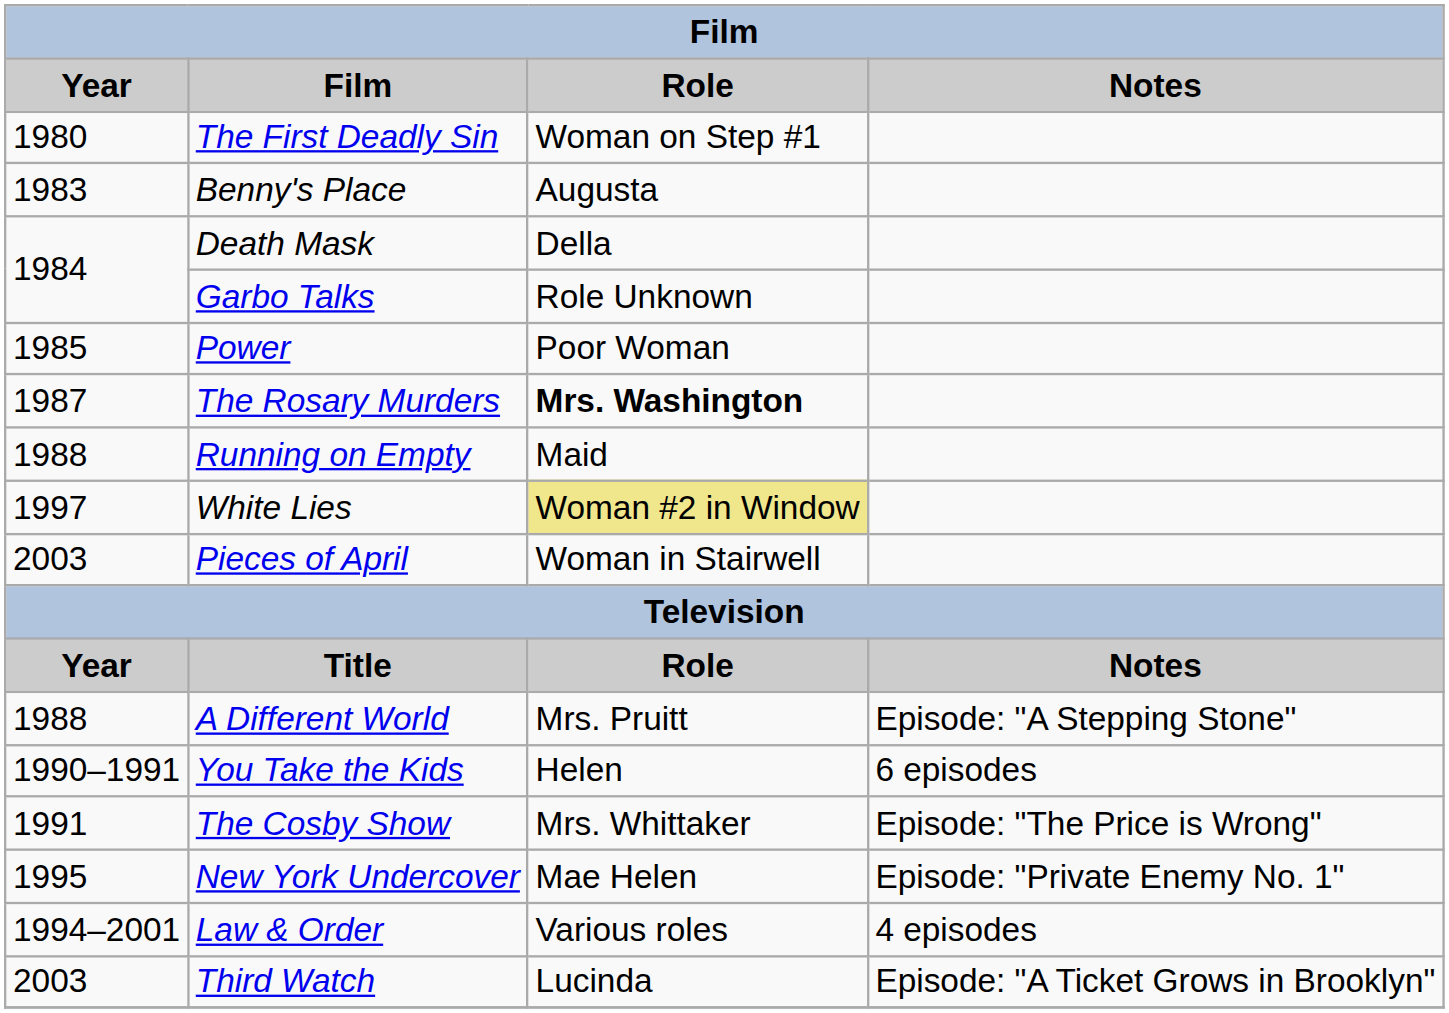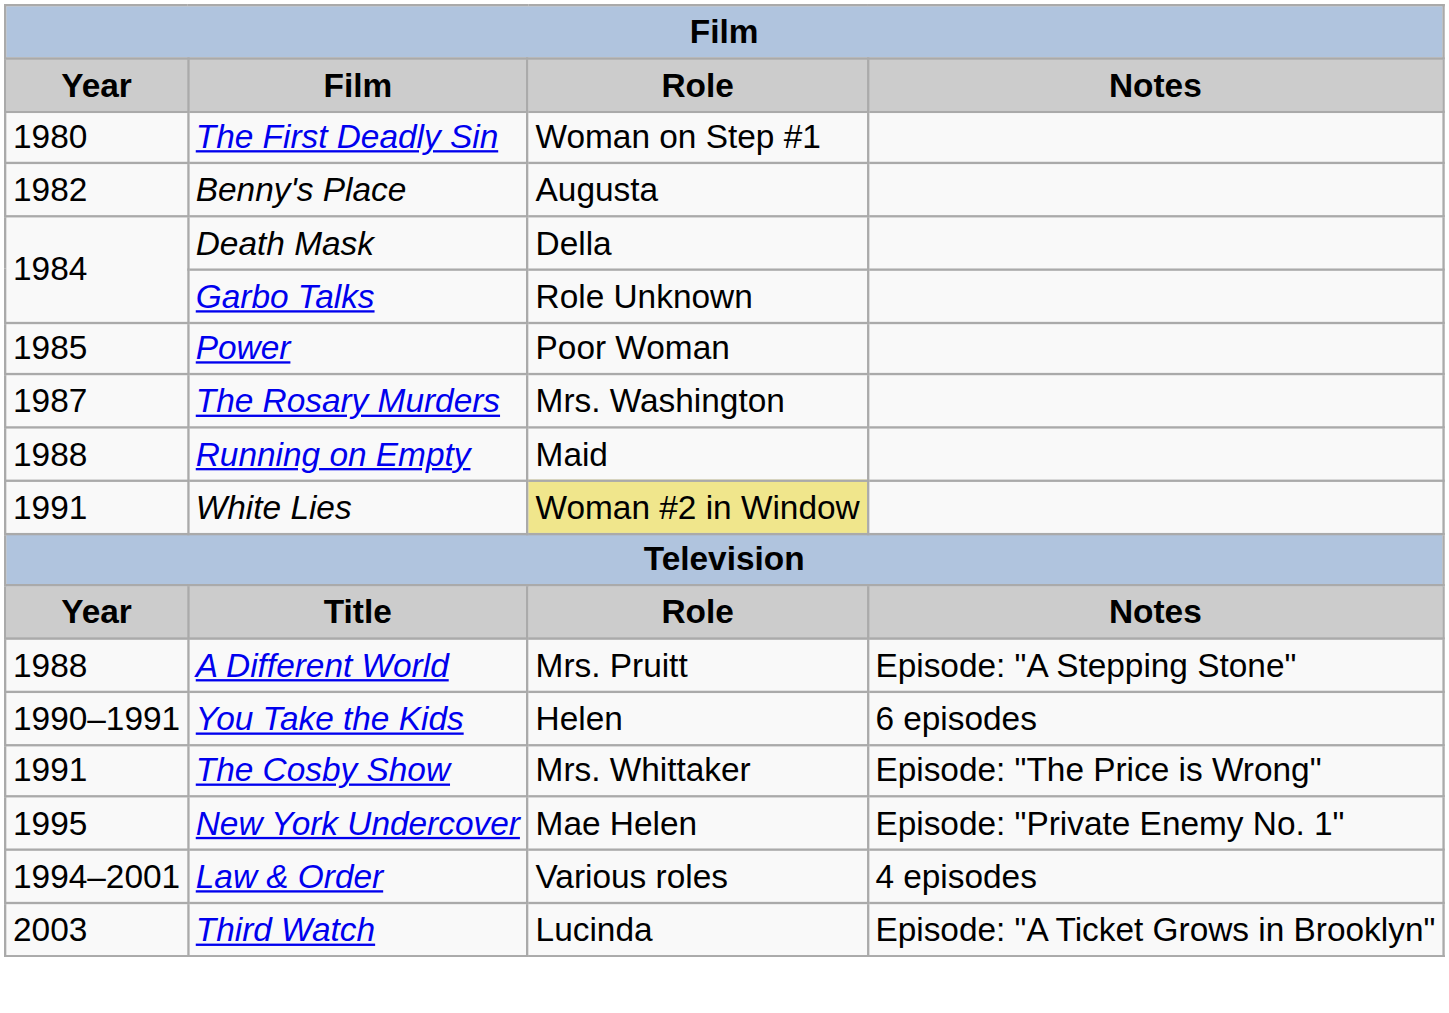 <table class="wikitable" style="font-size:90%;">
 <tr>
 <th colspan=4 style="background:#B0C4DE;">Film</th>
 </tr>
 <tr align="center">
 <th style="background: #CCCCCC;">Year</th>
 <th style="background: #CCCCCC;">Film</th>
 <th style="background: #CCCCCC;">Role</th>
 <th style="background: #CCCCCC;">Notes</th>
 </tr>
 <tr>
 <td>1980</td>
 <td><em><a href='#'>The First Deadly Sin</a></em></td>
 <td>Woman on Step #1</td>
 <td></td>
 </tr>
 <tr>
-<td>1983</td>
+<td>1982</td>
 <td><em>Benny's Place</em></td>
 <td>Augusta</td>
 <td></td>
 </tr>
 <tr>
 <td rowspan=2>1984</td>
 <td><em>Death Mask</em></td>
 <td>Della</td>
 <td></td>
 </tr>
 <tr>
 <td><em><a href='#'>Garbo Talks</a></em></td>
 <td>Role Unknown</td>
 <td></td>
 </tr>
 <tr>
 <td>1985</td>
 <td><em><a href='#'>Power</a></em></td>
 <td>Poor Woman</td>
 <td></td>
 </tr>
 <tr>
 <td>1987</td>
 <td><em><a href='#'>The Rosary Murders</a></em></td>
-<td><strong>Mrs. Washington</strong></td>
+<td>Mrs. Washington</td>
 <td></td>
 </tr>
 <tr>
 <td>1988</td>
 <td><em><a href='#'>Running on Empty</a></em></td>
 <td>Maid</td>
 <td></td>
 </tr>
 <tr>
-<td>1997</td>
+<td>1991</td>
 <td><em>White Lies</em></td>
 <td style="background: khaki;">Woman #2 in Window</td>
-<td></td>
-</tr>
-<tr>
-<td>2003</td>
-<td><em><a href='#'>Pieces of April</a></em></td>
-<td>Woman in Stairwell</td>
 <td></td>
 </tr>
 <tr align="center">
 <th colspan=4 style="background:#B0C4DE;">Television</th>
 </tr>
 <tr align="center">
 <th style="background: #CCCCCC;">Year</th>
 <th style="background: #CCCCCC;">Title</th>
 <th style="background: #CCCCCC;">Role</th>
 <th style="background: #CCCCCC;">Notes</th>
 </tr>
 <tr>
 <td>1988</td>
 <td><em><a href='#'>A Different World</a></em></td>
 <td>Mrs. Pruitt</td>
 <td>Episode: "A Stepping Stone"</td>
 </tr>
 <tr>
 <td>1990–1991</td>
 <td><em><a href='#'>You Take the Kids</a></em></td>
 <td>Helen</td>
 <td>6 episodes</td>
 </tr>
 <tr>
 <td>1991</td>
 <td><em><a href='#'>The Cosby Show</a></em></td>
 <td>Mrs. Whittaker</td>
 <td>Episode: "The Price is Wrong"</td>
 </tr>
 <tr>
 <td>1995</td>
 <td><em><a href='#'>New York Undercover</a></em></td>
 <td>Mae Helen</td>
 <td>Episode: "Private Enemy No. 1"</td>
 </tr>
 <tr>
 <td>1994–2001</td>
 <td><em><a href='#'>Law & Order</a></em></td>
 <td>Various roles</td>
 <td>4 episodes</td>
 </tr>
 <tr>
 <td>2003</td>
 <td><em><a href='#'>Third Watch</a></em></td>
 <td>Lucinda</td>
 <td>Episode: "A Ticket Grows in Brooklyn"</td>
 </tr>
 <tr>
 </tr>
 </table>
